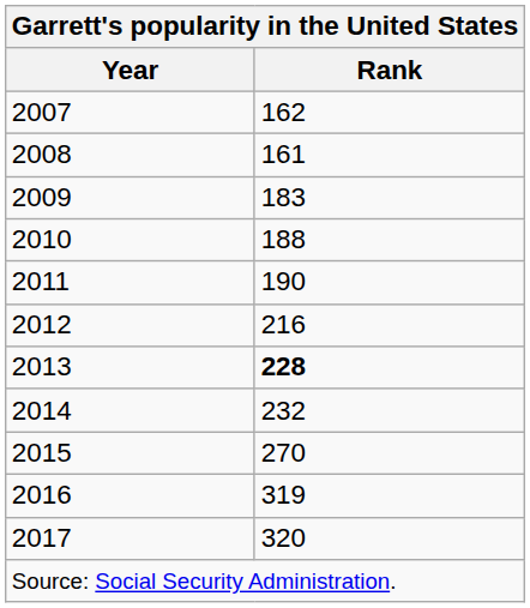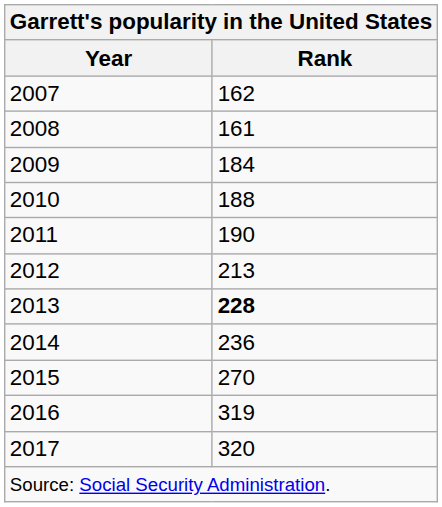 <table class="wikitable floatright">
 <tr>
 <th ! colspan="2">Garrett's popularity in the United States</th>
 </tr>
 <tr>
 <th>Year</th>
 <th>Rank</th>
 </tr>
 <tr>
 <td>2007</td>
 <td>162</td>
 </tr>
 <tr>
 <td>2008</td>
 <td>161</td>
 </tr>
 <tr>
 <td>2009</td>
-<td>183</td>
+<td>184</td>
 </tr>
 <tr>
 <td>2010</td>
 <td>188</td>
 </tr>
 <tr>
 <td>2011</td>
 <td>190</td>
 </tr>
 <tr>
 <td>2012</td>
-<td>216</td>
+<td>213</td>
 </tr>
 <tr>
 <td>2013</td>
 <td><strong>228</strong></td>
 </tr>
 <tr>
 <td>2014</td>
-<td>232</td>
+<td>236</td>
 </tr>
 <tr>
 <td>2015</td>
 <td>270</td>
 </tr>
 <tr>
 <td>2016</td>
 <td>319</td>
 </tr>
 <tr>
 <td>2017</td>
 <td>320</td>
 </tr>
 <tr>
 <td colspan="6"><small>Source: <a href='#'>Social Security Administration</a>.</small></td>
 </tr>
 </table>
